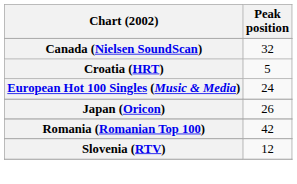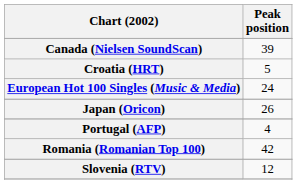 <table class="wikitable sortable plainrowheaders" style="text-align:center">
 <tr>
 <th scope="col">Chart (2002)</th>
 <th scope="col">Peak<br>position</th>
 </tr>
 <tr>
 </tr>
 <tr>
 </tr>
 <tr>
 </tr>
 <tr>
 </tr>
 <tr>
 <th scope="row">Canada (<a href='#'>Nielsen SoundScan</a>)</th>
-<td>32</td>
+<td>39</td>
 </tr>
 <tr>
 <th scope="row">Croatia (<a href='#'>HRT</a>)</th>
 <td>5</td>
 </tr>
 <tr>
 <th scope="row"><a href='#'>European Hot 100 Singles</a> (<em><a href='#'>Music & Media</a></em>)</th>
 <td>24</td>
 </tr>
 <tr>
 </tr>
 <tr>
 </tr>
 <tr>
 </tr>
 <tr>
 </tr>
 <tr>
 </tr>
 <tr>
 <th scope="row">Japan (<a href='#'>Oricon</a>)</th>
 <td>26</td>
 </tr>
 <tr>
 </tr>
 <tr>
 </tr>
 <tr>
+<th scope="row">Portugal (<a href='#'>AFP</a>)</th>
+<td>4</td>
+</tr>
+<tr>
 <th scope="row">Romania (<a href='#'>Romanian Top 100</a>)</th>
 <td>42</td>
 </tr>
 <tr>
 </tr>
 <tr>
 <th scope="row">Slovenia (<a href='#'>RTV</a>)</th>
 <td>12</td>
 </tr>
 <tr>
 </tr>
 <tr>
 </tr>
 <tr>
 </tr>
 <tr>
 </tr>
 </table>
